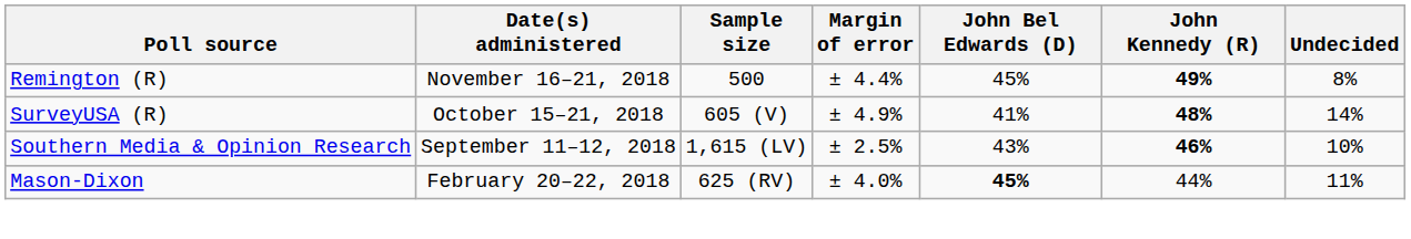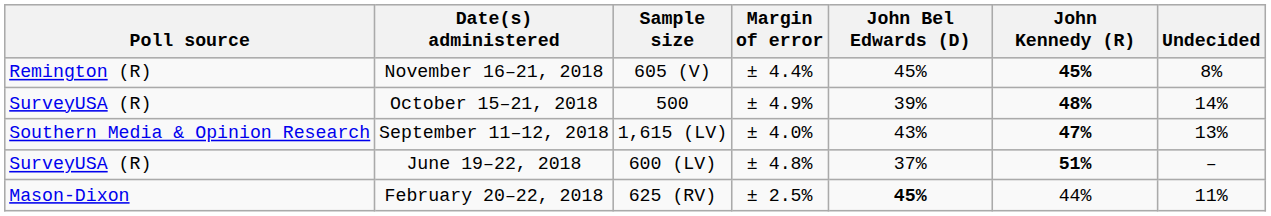 <table class="wikitable" style="font-size:90%;text-align:center;">
 <tr valign=bottom>
 <th>Poll source</th>
 <th>Date(s)<br>administered</th>
 <th>Sample<br>size</th>
 <th>Margin<br>of error</th>
 <th style="width:100px;">John Bel<br>Edwards (D)</th>
 <th style="width:100px;">John<br>Kennedy (R)</th>
 <th>Undecided</th>
 </tr>
 <tr>
 <td style="text-align:left;"><a href='#'>Remington</a> (R)</td>
 <td>November 16–21, 2018</td>
-<td>500</td>
+<td>605 (V)</td>
 <td>± 4.4%</td>
 <td>45%</td>
-<td><strong>49%</strong></td>
+<td><strong>45%</strong></td>
 <td>8%</td>
 </tr>
 <tr>
 <td style="text-align:left;"><a href='#'>SurveyUSA</a> (R)</td>
 <td>October 15–21, 2018</td>
-<td>605 (V)</td>
+<td>500</td>
 <td>± 4.9%</td>
-<td>41%</td>
+<td>39%</td>
 <td><strong>48%</strong></td>
 <td>14%</td>
 </tr>
 <tr>
 <td style="text-align:left;"><a href='#'>Southern Media & Opinion Research</a></td>
 <td>September 11–12, 2018</td>
 <td>1,615 (LV)</td>
-<td>± 2.5%</td>
+<td>± 4.0%</td>
 <td>43%</td>
-<td><strong>46%</strong></td>
-<td>10%</td>
+<td><strong>47%</strong></td>
+<td>13%</td>
+</tr>
+<tr>
+<td style="text-align:left;"><a href='#'>SurveyUSA</a> (R)</td>
+<td>June 19–22, 2018</td>
+<td>600 (LV)</td>
+<td>± 4.8%</td>
+<td>37%</td>
+<td><strong>51%</strong></td>
+<td>–</td>
 </tr>
 <tr>
 <td style="text-align:left;"><a href='#'>Mason-Dixon</a></td>
 <td>February 20–22, 2018</td>
 <td>625 (RV)</td>
-<td>± 4.0%</td>
+<td>± 2.5%</td>
 <td><strong>45%</strong></td>
 <td>44%</td>
 <td>11%</td>
 </tr>
 </table>
